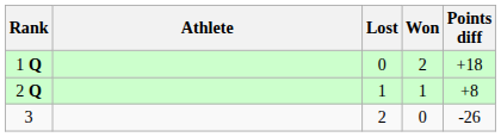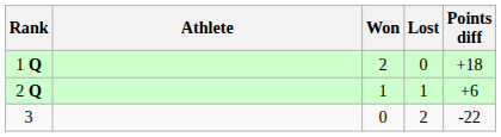 <table class="wikitable">
 <tr>
 <th>Rank</th>
 <th style="width:18em">Athlete</th>
+<th>Won</th>
 <th>Lost</th>
-<th>Won</th>
 <th>Points<br>diff</th>
 </tr>
 <tr bgcolor="#ccffcc">
 <td align="center">1 <strong>Q</strong></td>
 <td><strong></strong></td>
+<td align="center">2</td>
 <td align="center">0</td>
-<td align="center">2</td>
 <td align="center">+18</td>
 </tr>
 <tr bgcolor="#ccffcc">
 <td align="center">2 <strong>Q</strong></td>
 <td><strong></strong></td>
 <td align="center">1</td>
 <td align="center">1</td>
-<td align="center">+8</td>
+<td align="center">+6</td>
 </tr>
 <tr>
 <td align="center">3 <strong></strong></td>
 <td></td>
+<td align="center">0</td>
 <td align="center">2</td>
-<td align="center">0</td>
-<td align="center">-26</td>
+<td align="center">-22</td>
 </tr>
 </table>
